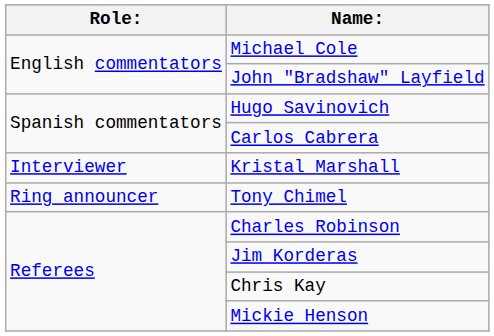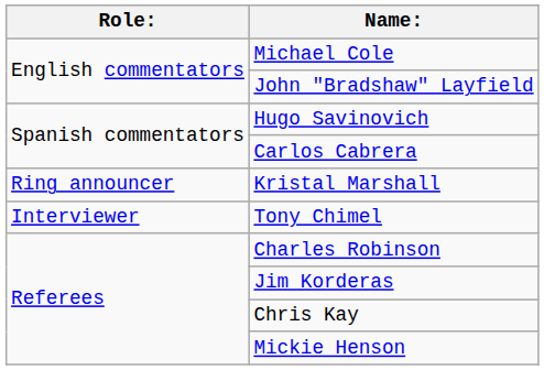 <table class="wikitable" border="1" style="font-size:90%; margin: 0.5em 0 0.5em 1em; float: right; clear: right;">
 <tr>
 <th>Role:</th>
 <th>Name:</th>
 </tr>
 <tr>
 <td rowspan="2">English <a href='#'>commentators</a></td>
 <td><a href='#'>Michael Cole</a></td>
 </tr>
 <tr>
 <td><a href='#'>John "Bradshaw" Layfield</a></td>
 </tr>
 <tr>
 <td rowspan="2">Spanish commentators</td>
 <td><a href='#'>Hugo Savinovich</a></td>
 </tr>
 <tr>
 <td><a href='#'>Carlos Cabrera</a></td>
 </tr>
 <tr>
-<td rowspan="1"><a href='#'>Interviewer</a></td>
+<td rowspan="1"><a href='#'>Ring announcer</a></td>
 <td><a href='#'>Kristal Marshall</a></td>
 </tr>
 <tr>
-<td rowspan="1"><a href='#'>Ring announcer</a></td>
+<td rowspan="1"><a href='#'>Interviewer</a></td>
 <td><a href='#'>Tony Chimel</a></td>
 </tr>
 <tr>
 <td rowspan="4"><a href='#'>Referees</a></td>
 <td><a href='#'>Charles Robinson</a></td>
 </tr>
 <tr>
 <td><a href='#'>Jim Korderas</a></td>
 </tr>
 <tr>
 <td>Chris Kay</td>
 </tr>
 <tr>
 <td><a href='#'>Mickie Henson</a></td>
 </tr>
 </table>
